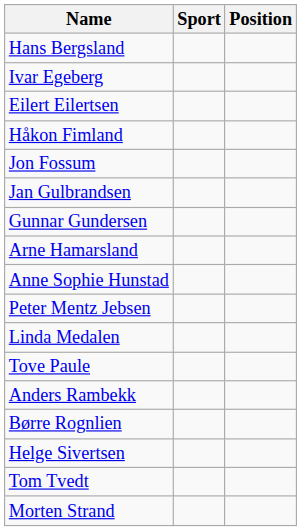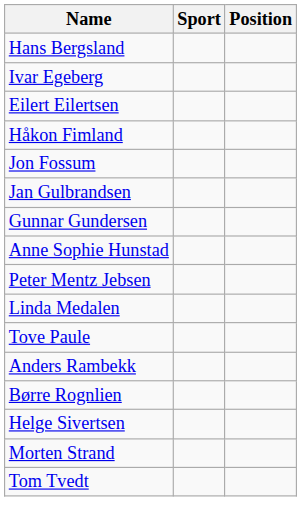 <table class="wikitable sortable">
 <tr>
 <th>Name</th>
 <th>Sport</th>
 <th>Position</th>
 </tr>
 <tr>
 <td data-sort-value="Bergsland,Hans "><a href='#'>Hans Bergsland</a></td>
 <td></td>
 <td></td>
 </tr>
 <tr>
 <td data-sort-value="Egeberg,Ivar "><a href='#'>Ivar Egeberg</a></td>
 <td></td>
 <td></td>
 </tr>
 <tr>
 <td data-sort-value="Eilertsen,Eilert "><a href='#'>Eilert Eilertsen</a></td>
 <td></td>
 <td></td>
 </tr>
 <tr>
 <td data-sort-value="Fimland,Håkon "><a href='#'>Håkon Fimland</a></td>
 <td></td>
 <td></td>
 </tr>
 <tr>
 <td data-sort-value="Fossum,Jon "><a href='#'>Jon Fossum</a></td>
 <td></td>
 <td></td>
 </tr>
 <tr>
 <td data-sort-value="Gulbrandsen,Jan "><a href='#'>Jan Gulbrandsen</a></td>
 <td></td>
 <td></td>
 </tr>
 <tr>
 <td data-sort-value="Gundersen,Gunnar "><a href='#'>Gunnar Gundersen</a></td>
 <td></td>
 <td></td>
 </tr>
 <tr>
-<td data-sort-value="Hamarsland,Arne "><a href='#'>Arne Hamarsland</a></td>
-<td></td>
-<td></td>
-</tr>
-<tr>
 <td data-sort-value="Hunstad,Anne Sophie"><a href='#'>Anne Sophie Hunstad</a></td>
 <td></td>
 <td></td>
 </tr>
 <tr>
 <td data-sort-value="Jebsen,Peter Mentz"><a href='#'>Peter Mentz Jebsen</a></td>
 <td></td>
 <td></td>
 </tr>
 <tr>
 <td data-sort-value="Medalen,Linda "><a href='#'>Linda Medalen</a></td>
 <td></td>
 <td></td>
 </tr>
 <tr>
 <td data-sort-value="Paule,Tove "><a href='#'>Tove Paule</a></td>
 <td></td>
 <td></td>
 </tr>
 <tr>
 <td data-sort-value="Rambekk,Anders "><a href='#'>Anders Rambekk</a></td>
 <td></td>
 <td></td>
 </tr>
 <tr>
 <td data-sort-value="Rognlien,Børre "><a href='#'>Børre Rognlien</a></td>
 <td></td>
 <td></td>
 </tr>
 <tr>
 <td data-sort-value="Sivertsen,Helge "><a href='#'>Helge Sivertsen</a></td>
 <td></td>
 <td></td>
 </tr>
 <tr>
+<td data-sort-value="Strand,Morten "><a href='#'>Morten Strand</a></td>
+<td></td>
+<td></td>
+</tr>
+<tr>
 <td data-sort-value="Tvedt,Tom "><a href='#'>Tom Tvedt</a></td>
 <td></td>
 <td></td>
 </tr>
-<tr>
-<td data-sort-value="Strand,Morten "><a href='#'>Morten Strand</a></td>
-<td></td>
-<td></td>
-</tr>
 </table>
